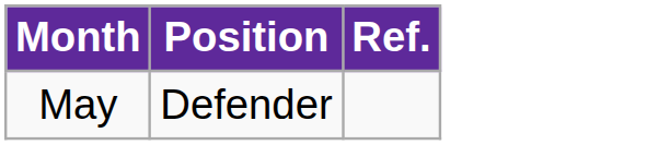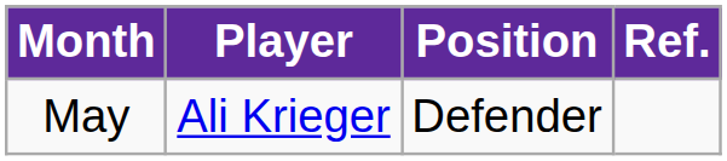 <table class="wikitable" style="text-align:center;">
 <tr>
 <th style="background:#5E299A; color:white;">Month</th>
+<th style="background:#5E299A; color:white;">Player</th>
 <th style="background:#5E299A; color:white;">Position</th>
 <th style="background:#5E299A; color:white;">Ref.</th>
 </tr>
 <tr>
 <td>May</td>
+<td align="left"> <a href='#'>Ali Krieger</a></td>
 <td>Defender</td>
 <td></td>
 </tr>
 </table>
